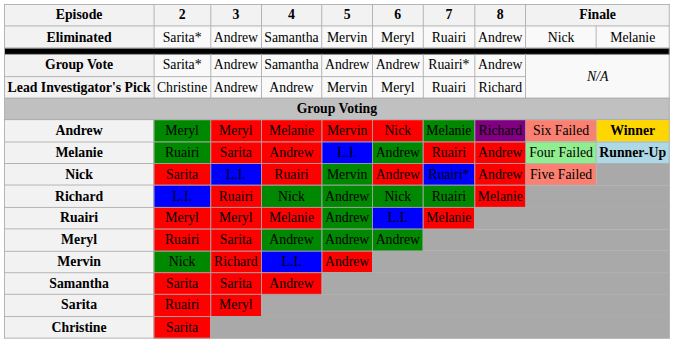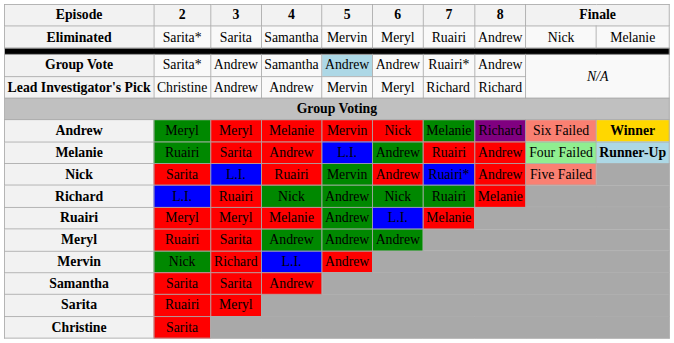 <table class="wikitable" text-align:center">
 <tr>
 <th>Episode</th>
 <th>2</th>
 <th>3</th>
 <th>4</th>
 <th>5</th>
 <th>6</th>
 <th>7</th>
 <th>8</th>
 <th colspan="2">Finale</th>
 </tr>
 <tr>
 <th>Eliminated</th>
 <td align="center">Sarita*</td>
-<td align="center">Andrew</td>
+<td align="center">Sarita</td>
 <td align="center">Samantha</td>
 <td align="center">Mervin</td>
 <td align="center">Meryl</td>
 <td align="center">Ruairi</td>
 <td align="center">Andrew</td>
 <td align="center">Nick</td>
 <td align="center">Melanie</td>
 </tr>
 <tr>
 <th style="background:#000000;" colspan="13"></th>
 </tr>
 <tr>
 <th>Group Vote</th>
 <td align="center">Sarita*</td>
 <td align="center">Andrew</td>
 <td align="center">Samantha</td>
-<td align="center">Andrew</td>
+<td align="center" style="background: lightblue;">Andrew</td>
 <td align="center">Andrew</td>
 <td align="center">Ruairi*</td>
 <td align="center">Andrew</td>
 <td colspan="2" rowspan="2" align="center"><em>N/A</em></td>
 </tr>
 <tr>
 <th>Lead Investigator's Pick</th>
 <td align="center">Christine</td>
 <td align="center">Andrew</td>
 <td align="center">Andrew</td>
 <td align="center">Mervin</td>
 <td align="center">Meryl</td>
-<td align="center">Ruairi</td>
+<td>Richard</td>
 <td align="center">Richard</td>
 </tr>
 <tr>
 <th style="background:#C0C0C0;" colspan="10">Group Voting</th>
 </tr>
 <tr>
 <th>Andrew</th>
 <td bgcolor="#008800" align="center"><span>Meryl</span></td>
 <td align="center" bgcolor="#ff0000">Meryl</td>
 <td align="center" bgcolor="#ff0000">Melanie</td>
 <td align="center" bgcolor="#ff0000">Mervin</td>
 <td align="center" bgcolor="#ff0000">Nick</td>
 <td bgcolor="#008800" align="center"><span>Melanie</span></td>
 <td bgcolor="#800080" align="center"><span>Richard</span></td>
 <td align="center" bgcolor="#fa8072">Six Failed</td>
 <td align="center" bgcolor="#ffd700"><strong>Winner</strong></td>
 </tr>
 <tr>
 <th>Melanie</th>
 <td bgcolor="#008800" align="center"><span>Ruairi</span></td>
 <td align="center" bgcolor="#ff0000">Sarita</td>
 <td align="center" bgcolor="#ff0000">Andrew</td>
 <td align="center" bgcolor="#0000ff"><span>L.I.</span></td>
 <td bgcolor="#008800" align="center"><span>Andrew</span></td>
 <td align="center" bgcolor="#ff0000">Ruairi</td>
 <td align="center" bgcolor="#ff0000">Andrew</td>
 <td align="center" bgcolor="#90ee90">Four Failed</td>
 <td align="center" bgcolor="#add8e6"><strong>Runner-Up</strong></td>
 </tr>
 <tr>
 <th>Nick</th>
 <td align="center" bgcolor="#ff0000">Sarita</td>
 <td align="center" bgcolor="#0000ff"><span>L.I.</span></td>
 <td align="center" bgcolor="#ff0000">Ruairi</td>
 <td bgcolor="#008800" align="center"><span>Mervin</span></td>
 <td align="center" bgcolor="#ff0000">Andrew</td>
 <td align="center" bgcolor="#0000ff"><span>Ruairi*</span></td>
 <td align="center" bgcolor="#ff0000">Andrew</td>
 <td align="center" bgcolor="#fa8072">Five Failed</td>
 <td colspan="3" bgcolor="darkgray"></td>
 </tr>
 <tr>
 <th>Richard</th>
 <td align="center" bgcolor="#0000ff"><span>L.I.</span></td>
 <td align="center" bgcolor="#ff0000">Ruairi</td>
 <td bgcolor="#008800" align="center"><span>Nick</span></td>
 <td bgcolor="#008800" align="center"><span>Andrew</span></td>
 <td bgcolor="#008800" align="center"><span>Nick</span></td>
 <td bgcolor="#008800" align="center"><span>Ruairi</span></td>
 <td align="center" bgcolor="#ff0000">Melanie</td>
 <td colspan="3" bgcolor="darkgray"></td>
 </tr>
 <tr>
 <th>Ruairi</th>
 <td align="center" bgcolor="#ff0000">Meryl</td>
 <td align="center" bgcolor="#ff0000">Meryl</td>
 <td align="center" bgcolor="#ff0000">Melanie</td>
 <td bgcolor="#008800" align="center"><span>Andrew</span></td>
 <td align="center" bgcolor="#0000ff"><span>L.I.</span></td>
 <td align="center" bgcolor="#ff0000">Melanie</td>
 <td colspan="3" bgcolor="darkgray"></td>
 </tr>
 <tr>
 <th>Meryl</th>
 <td align="center" bgcolor="#ff0000">Ruairi</td>
 <td align="center" bgcolor="#ff0000">Sarita</td>
 <td bgcolor="#008800" align="center"><span>Andrew</span></td>
 <td bgcolor="#008800" align="center"><span>Andrew</span></td>
 <td bgcolor="#008800" align="center"><span>Andrew</span></td>
 <td colspan="4" bgcolor="darkgray"></td>
 </tr>
 <tr>
 <th>Mervin</th>
 <td bgcolor="#008800" align="center"><span>Nick</span></td>
 <td align="center" bgcolor="#ff0000">Richard</td>
 <td align="center" bgcolor="#0000ff"><span>L.I.</span></td>
 <td align="center" bgcolor="#ff0000">Andrew</td>
 <td colspan="5" bgcolor="darkgray"></td>
 </tr>
 <tr>
 <th>Samantha</th>
 <td align="center" bgcolor="#ff0000">Sarita</td>
 <td align="center" bgcolor="#ff0000">Sarita</td>
 <td align="center" bgcolor="#ff0000">Andrew</td>
 <td colspan="6" bgcolor="darkgray"></td>
 </tr>
 <tr>
 <th>Sarita</th>
 <td align="center" bgcolor="#ff0000">Ruairi</td>
 <td align="center" bgcolor="#ff0000">Meryl</td>
 <td colspan="7" bgcolor="darkgray"></td>
 </tr>
 <tr>
 <th>Christine</th>
 <td align="center" bgcolor="#ff0000">Sarita</td>
 <td colspan="8" rowspan="1" bgcolor="darkgray"></td>
 </tr>
 </table>
